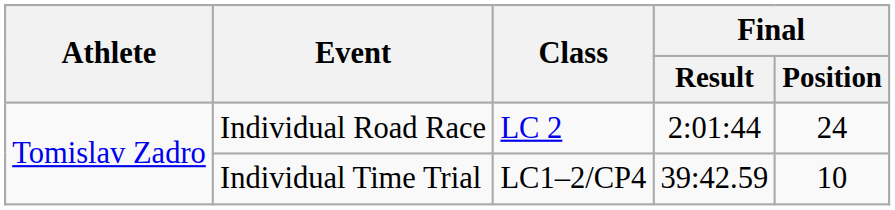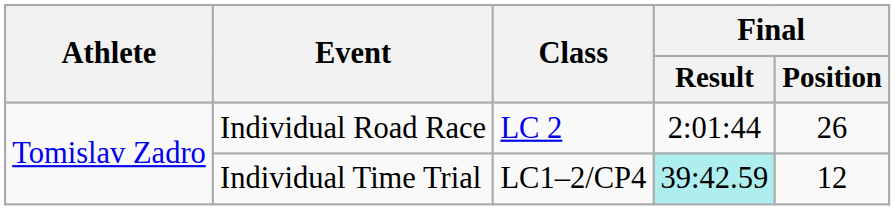 <table class=wikitable style="font-size:90%">
 <tr>
 <th rowspan="2">Athlete</th>
 <th rowspan="2">Event</th>
 <th rowspan="2">Class</th>
 <th colspan="3">Final</th>
 </tr>
 <tr style="font-size:95%">
 <th>Result</th>
 <th>Position</th>
 </tr>
 <tr>
 <td rowspan="2"><a href='#'>Tomislav Zadro</a></td>
 <td>Individual Road Race</td>
 <td><a href='#'>LC 2</a></td>
 <td align=center>2:01:44</td>
-<td align=center>24</td>
+<td align=center>26</td>
 </tr>
 <tr>
 <td>Individual Time Trial</td>
 <td>LC1–2/CP4</td>
-<td align=center>39:42.59</td>
-<td align=center>10</td>
+<td align=center style="background: paleturquoise;">39:42.59</td>
+<td align=center>12</td>
 </tr>
 </table>
